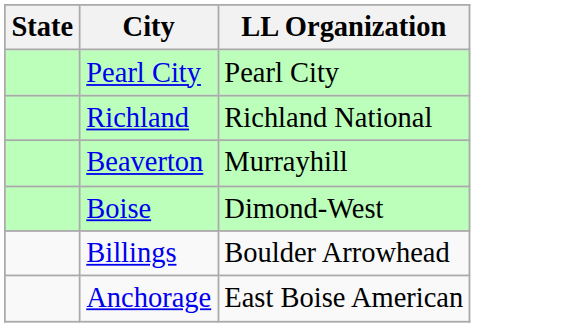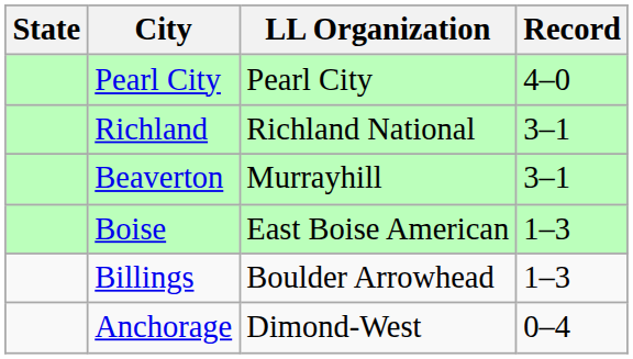 <table class="wikitable">
 <tr>
 <th>State</th>
 <th>City</th>
 <th>LL Organization</th>
+<th>Record</th>
 </tr>
 <tr bgcolor=#bbffbb>
 <td><strong></strong></td>
 <td><a href='#'>Pearl City</a></td>
 <td>Pearl City</td>
+<td>4–0</td>
 </tr>
 <tr bgcolor=#bbffbb>
 <td><strong></strong></td>
 <td><a href='#'>Richland</a></td>
 <td>Richland National</td>
+<td>3–1</td>
 </tr>
 <tr bgcolor=#bbffbb>
 <td><strong></strong></td>
 <td><a href='#'>Beaverton</a></td>
 <td>Murrayhill</td>
+<td>3–1</td>
 </tr>
 <tr bgcolor=#bbffbb>
 <td><strong></strong></td>
 <td><a href='#'>Boise</a></td>
-<td>Dimond-West</td>
+<td>East Boise American</td>
+<td>1–3</td>
 </tr>
 <tr>
 <td><strong></strong></td>
 <td><a href='#'>Billings</a></td>
 <td>Boulder Arrowhead</td>
+<td>1–3</td>
 </tr>
 <tr>
 <td><strong></strong></td>
 <td><a href='#'>Anchorage</a></td>
-<td>East Boise American</td>
+<td>Dimond-West</td>
+<td>0–4</td>
 </tr>
 </table>
